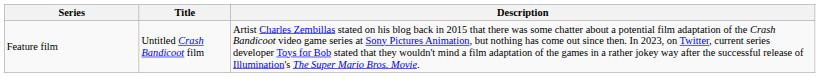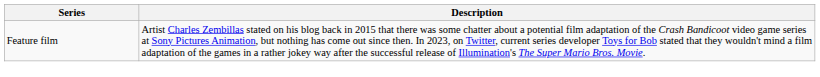 <table class="wikitable">
 <tr>
 <th style="width:150pt;">Series</th>
-<th style="width:100pt;">Title</th>
 <th>Description</th>
 </tr>
 <tr>
 <td>Feature film</td>
-<td>Untitled <em><a href='#'>Crash Bandicoot</a></em> film</td>
 <td>Artist <a href='#'>Charles Zembillas</a> stated on his blog back in 2015 that there was some chatter about a potential film adaptation of the <em>Crash Bandicoot</em> video game series at <a href='#'>Sony Pictures Animation</a>, but nothing has come out since then. In 2023, on <a href='#'>Twitter</a>, current series developer <a href='#'>Toys for Bob</a> stated that they wouldn't mind a film adaptation of the games in a rather jokey way after the successful release of <a href='#'>Illumination</a>'s <em><a href='#'>The Super Mario Bros. Movie</a></em>.</td>
 </tr>
 </table>
